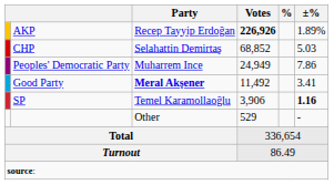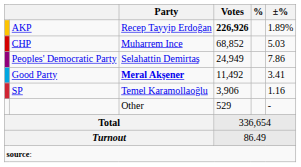 <table class="wikitable">
 <tr>
 <th colspan="2"></th>
 <th>Party</th>
 <th>Votes</th>
 <th>%</th>
 <th>±%</th>
 </tr>
 <tr align="left">
 <td bgcolor="#FDC400" width="1"></td>
 <td><a href='#'>AKP</a></td>
 <td><a href='#'>Recep Tayyip Erdoğan</a></td>
 <td><strong>226,926</strong></td>
 <td><strong></strong></td>
 <td> 1.89%</td>
 </tr>
 <tr align="left">
 <td bgcolor="#d50000" width="1"></td>
 <td><a href='#'>CHP</a></td>
-<td><a href='#'>Selahattin Demirtaş</a></td>
+<td><a href='#'>Muharrem Ince</a></td>
 <td>68,852</td>
 <td></td>
 <td> 5.03</td>
 </tr>
 <tr align="left">
 <td bgcolor="#91007B" width="1"></td>
 <td><a href='#'>Peoples' Democratic Party</a></td>
-<td><a href='#'>Muharrem Ince</a></td>
+<td><a href='#'>Selahattin Demirtaş</a></td>
 <td>24,949</td>
 <td></td>
 <td> 7.86</td>
 </tr>
 <tr>
 <td bgcolor="#01A7E1" width="1"></td>
 <td><a href='#'>Good Party</a></td>
 <td><strong><a href='#'>Meral Akşener</a></strong></td>
 <td>11,492</td>
 <td></td>
 <td> 3.41</td>
 </tr>
 <tr align="left">
 <td bgcolor="#D02433" width="1"></td>
 <td><a href='#'>SP</a></td>
 <td><a href='#'>Temel Karamollaoğlu</a></td>
 <td>3,906</td>
 <td></td>
-<td><strong> 1.16</strong></td>
+<td> 1.16</td>
 </tr>
 <tr align="left">
 <td bgcolor="" width="1"></td>
 <td></td>
 <td>Other</td>
 <td>529</td>
 <td></td>
 <td>-</td>
 </tr>
 <tr align="left" style="background-color:#E9E9E9">
 <th colspan="3" align="center"><strong>Total</strong></th>
 <td colspan="5" align="center">336,654</td>
 </tr>
 <tr align="left" style="background-color:#E9E9E9">
 <th colspan="3" align="center"><em>Turnout</em></th>
 <td colspan="5" align="center">86.49</td>
 </tr>
 <tr>
 <td colspan="9" align="left"><small><strong>source</strong>: </small></td>
 </tr>
 </table>
